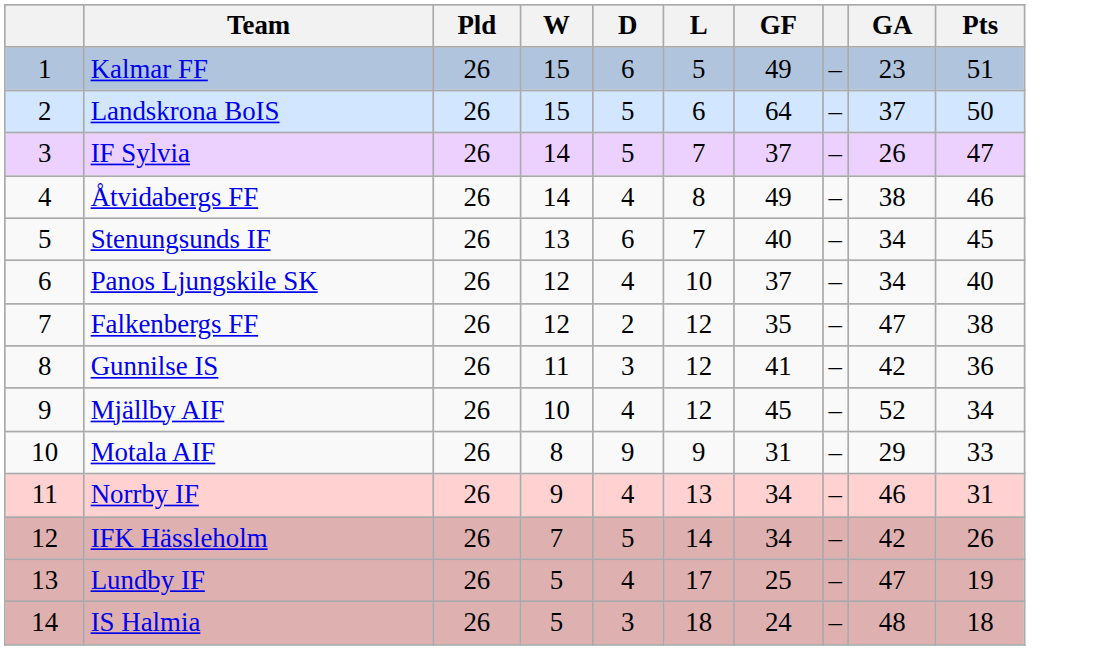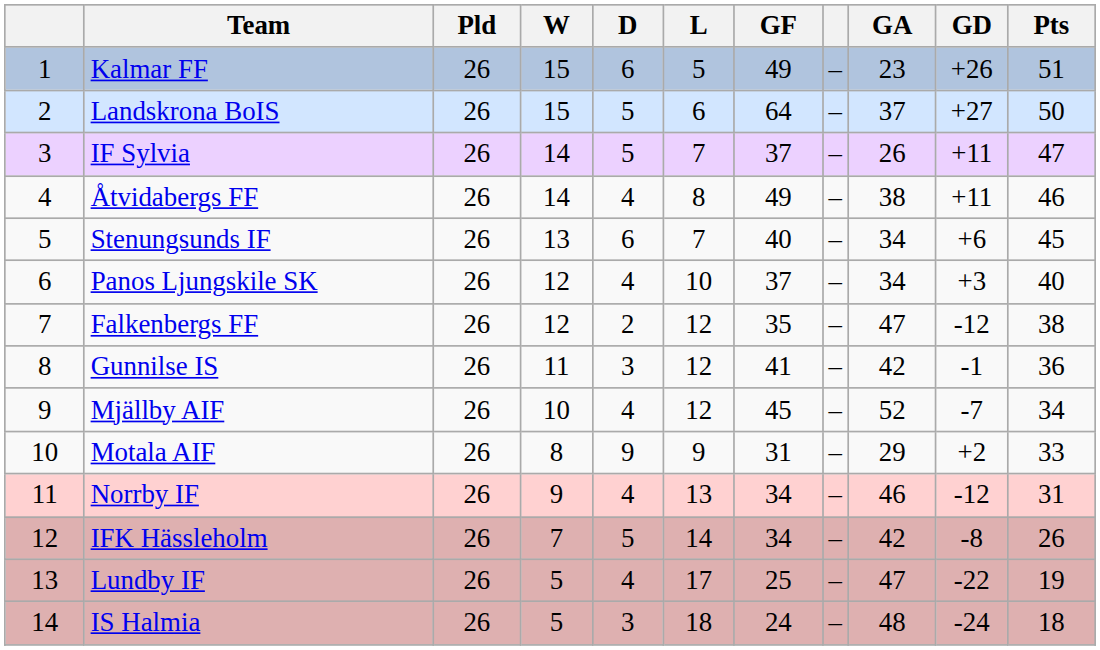 <table class="wikitable" style="text-align: center">
 <tr>
 <th style="width: 40px;"></th>
 <th style="width: 200px;">Team</th>
 <th style="width: 45px;">Pld</th>
 <th style="width: 35px;">W</th>
 <th style="width: 35px;">D</th>
 <th style="width: 35px;">L</th>
 <th style="width: 45px;">GF</th>
 <th></th>
 <th style="width: 45px;">GA</th>
+<th style="width: 35px;">GD</th>
 <th style="width: 45px;">Pts</th>
 </tr>
 <tr style="background: #b0c4de">
 <td>1</td>
 <td style="text-align: left;"><a href='#'>Kalmar FF</a></td>
 <td>26</td>
 <td>15</td>
 <td>6</td>
 <td>5</td>
 <td>49</td>
 <td>–</td>
 <td>23</td>
+<td>+26</td>
 <td>51</td>
 </tr>
 <tr style="background: #d2e6ff">
 <td>2</td>
 <td style="text-align: left;"><a href='#'>Landskrona BoIS</a></td>
 <td>26</td>
 <td>15</td>
 <td>5</td>
 <td>6</td>
 <td>64</td>
 <td>–</td>
 <td>37</td>
+<td>+27</td>
 <td>50</td>
 </tr>
 <tr style="background: #ecd1ff">
 <td>3</td>
 <td style="text-align: left;"><a href='#'>IF Sylvia</a></td>
 <td>26</td>
 <td>14</td>
 <td>5</td>
 <td>7</td>
 <td>37</td>
 <td>–</td>
 <td>26</td>
+<td>+11</td>
 <td>47</td>
 </tr>
 <tr>
 <td>4</td>
 <td style="text-align: left;"><a href='#'>Åtvidabergs FF</a></td>
 <td>26</td>
 <td>14</td>
 <td>4</td>
 <td>8</td>
 <td>49</td>
 <td>–</td>
 <td>38</td>
+<td>+11</td>
 <td>46</td>
 </tr>
 <tr>
 <td>5</td>
 <td style="text-align: left;"><a href='#'>Stenungsunds IF</a></td>
 <td>26</td>
 <td>13</td>
 <td>6</td>
 <td>7</td>
 <td>40</td>
 <td>–</td>
 <td>34</td>
+<td>+6</td>
 <td>45</td>
 </tr>
 <tr>
 <td>6</td>
 <td style="text-align: left;"><a href='#'>Panos Ljungskile SK</a></td>
 <td>26</td>
 <td>12</td>
 <td>4</td>
 <td>10</td>
 <td>37</td>
 <td>–</td>
 <td>34</td>
+<td>+3</td>
 <td>40</td>
 </tr>
 <tr>
 <td>7</td>
 <td style="text-align: left;"><a href='#'>Falkenbergs FF</a></td>
 <td>26</td>
 <td>12</td>
 <td>2</td>
 <td>12</td>
 <td>35</td>
 <td>–</td>
 <td>47</td>
+<td>-12</td>
 <td>38</td>
 </tr>
 <tr>
 <td>8</td>
 <td style="text-align: left;"><a href='#'>Gunnilse IS</a></td>
 <td>26</td>
 <td>11</td>
 <td>3</td>
 <td>12</td>
 <td>41</td>
 <td>–</td>
 <td>42</td>
+<td>-1</td>
 <td>36</td>
 </tr>
 <tr>
 <td>9</td>
 <td style="text-align: left;"><a href='#'>Mjällby AIF</a></td>
 <td>26</td>
 <td>10</td>
 <td>4</td>
 <td>12</td>
 <td>45</td>
 <td>–</td>
 <td>52</td>
+<td>-7</td>
 <td>34</td>
 </tr>
 <tr>
 <td>10</td>
 <td style="text-align: left;"><a href='#'>Motala AIF</a></td>
 <td>26</td>
 <td>8</td>
 <td>9</td>
 <td>9</td>
 <td>31</td>
 <td>–</td>
 <td>29</td>
+<td>+2</td>
 <td>33</td>
 </tr>
 <tr style="background: #ffd1d1">
 <td>11</td>
 <td style="text-align: left;"><a href='#'>Norrby IF</a></td>
 <td>26</td>
 <td>9</td>
 <td>4</td>
 <td>13</td>
 <td>34</td>
 <td>–</td>
 <td>46</td>
+<td>-12</td>
 <td>31</td>
 </tr>
 <tr style="background: #deb0b0">
 <td>12</td>
 <td style="text-align: left;"><a href='#'>IFK Hässleholm</a></td>
 <td>26</td>
 <td>7</td>
 <td>5</td>
 <td>14</td>
 <td>34</td>
 <td>–</td>
 <td>42</td>
+<td>-8</td>
 <td>26</td>
 </tr>
 <tr style="background: #deb0b0">
 <td>13</td>
 <td style="text-align: left;"><a href='#'>Lundby IF</a></td>
 <td>26</td>
 <td>5</td>
 <td>4</td>
 <td>17</td>
 <td>25</td>
 <td>–</td>
 <td>47</td>
+<td>-22</td>
 <td>19</td>
 </tr>
 <tr style="background: #deb0b0">
 <td>14</td>
 <td style="text-align: left;"><a href='#'>IS Halmia</a></td>
 <td>26</td>
 <td>5</td>
 <td>3</td>
 <td>18</td>
 <td>24</td>
 <td>–</td>
 <td>48</td>
+<td>-24</td>
 <td>18</td>
 </tr>
 </table>
